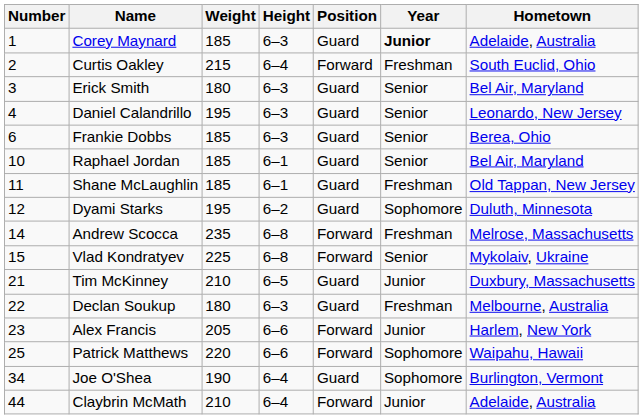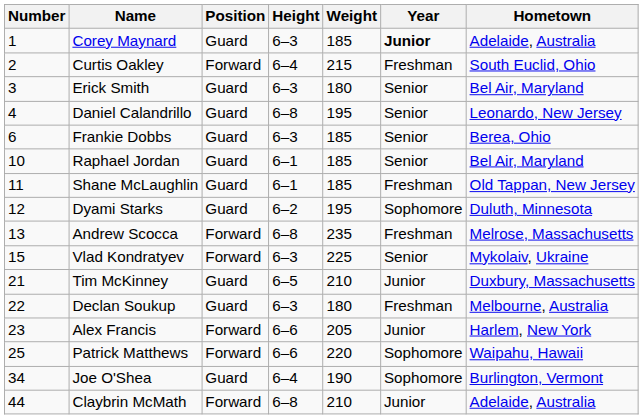 <table class="wikitable">
 <tr>
 <th>Number</th>
 <th>Name</th>
+<th>Position</th>
+<th>Height</th>
 <th>Weight</th>
-<th>Height</th>
-<th>Position</th>
 <th>Year</th>
 <th>Hometown</th>
 </tr>
 <tr>
 <td>1</td>
 <td><a href='#'>Corey Maynard</a></td>
+<td>Guard</td>
+<td>6–3</td>
 <td>185</td>
-<td>6–3</td>
-<td>Guard</td>
 <td><strong>Junior</strong></td>
 <td><a href='#'>Adelaide</a>, <a href='#'>Australia</a></td>
 </tr>
 <tr>
 <td>2</td>
 <td>Curtis Oakley</td>
+<td>Forward</td>
+<td>6–4</td>
 <td>215</td>
-<td>6–4</td>
-<td>Forward</td>
 <td>Freshman</td>
 <td><a href='#'>South Euclid, Ohio</a></td>
 </tr>
 <tr>
 <td>3</td>
 <td>Erick Smith</td>
+<td>Guard</td>
+<td>6–3</td>
 <td>180</td>
-<td>6–3</td>
-<td>Guard</td>
 <td>Senior</td>
 <td><a href='#'>Bel Air, Maryland</a></td>
 </tr>
 <tr>
 <td>4</td>
 <td>Daniel Calandrillo</td>
+<td>Guard</td>
+<td>6–8</td>
 <td>195</td>
-<td>6–3</td>
-<td>Guard</td>
 <td>Senior</td>
 <td><a href='#'>Leonardo, New Jersey</a></td>
 </tr>
 <tr>
 <td>6</td>
 <td>Frankie Dobbs</td>
+<td>Guard</td>
+<td>6–3</td>
 <td>185</td>
-<td>6–3</td>
-<td>Guard</td>
 <td>Senior</td>
 <td><a href='#'>Berea, Ohio</a></td>
 </tr>
 <tr>
 <td>10</td>
 <td>Raphael Jordan</td>
+<td>Guard</td>
+<td>6–1</td>
 <td>185</td>
-<td>6–1</td>
-<td>Guard</td>
 <td>Senior</td>
 <td><a href='#'>Bel Air, Maryland</a></td>
 </tr>
 <tr>
 <td>11</td>
 <td>Shane McLaughlin</td>
+<td>Guard</td>
+<td>6–1</td>
 <td>185</td>
-<td>6–1</td>
-<td>Guard</td>
 <td>Freshman</td>
 <td><a href='#'>Old Tappan, New Jersey</a></td>
 </tr>
 <tr>
 <td>12</td>
 <td>Dyami Starks</td>
+<td>Guard</td>
+<td>6–2</td>
 <td>195</td>
-<td>6–2</td>
-<td>Guard</td>
 <td>Sophomore</td>
 <td><a href='#'>Duluth, Minnesota</a></td>
 </tr>
 <tr>
-<td>14</td>
+<td>13</td>
 <td>Andrew Scocca</td>
+<td>Forward</td>
+<td>6–8</td>
 <td>235</td>
-<td>6–8</td>
-<td>Forward</td>
 <td>Freshman</td>
 <td><a href='#'>Melrose, Massachusetts</a></td>
 </tr>
 <tr>
 <td>15</td>
 <td>Vlad Kondratyev</td>
+<td>Forward</td>
+<td>6–3</td>
 <td>225</td>
-<td>6–8</td>
-<td>Forward</td>
 <td>Senior</td>
 <td><a href='#'>Mykolaiv</a>, <a href='#'>Ukraine</a></td>
 </tr>
 <tr>
 <td>21</td>
 <td>Tim McKinney</td>
+<td>Guard</td>
+<td>6–5</td>
 <td>210</td>
-<td>6–5</td>
-<td>Guard</td>
 <td>Junior</td>
 <td><a href='#'>Duxbury, Massachusetts</a></td>
 </tr>
 <tr>
 <td>22</td>
 <td>Declan Soukup</td>
+<td>Guard</td>
+<td>6–3</td>
 <td>180</td>
-<td>6–3</td>
-<td>Guard</td>
 <td>Freshman</td>
 <td><a href='#'>Melbourne</a>, <a href='#'>Australia</a></td>
 </tr>
 <tr>
 <td>23</td>
 <td>Alex Francis</td>
+<td>Forward</td>
+<td>6–6</td>
 <td>205</td>
-<td>6–6</td>
-<td>Forward</td>
 <td>Junior</td>
 <td><a href='#'>Harlem</a>, <a href='#'>New York</a></td>
 </tr>
 <tr>
 <td>25</td>
 <td>Patrick Matthews</td>
+<td>Forward</td>
+<td>6–6</td>
 <td>220</td>
-<td>6–6</td>
-<td>Forward</td>
 <td>Sophomore</td>
 <td><a href='#'>Waipahu, Hawaii</a></td>
 </tr>
 <tr>
 <td>34</td>
 <td>Joe O'Shea</td>
+<td>Guard</td>
+<td>6–4</td>
 <td>190</td>
-<td>6–4</td>
-<td>Guard</td>
 <td>Sophomore</td>
 <td><a href='#'>Burlington, Vermont</a></td>
 </tr>
 <tr>
 <td>44</td>
 <td>Claybrin McMath</td>
+<td>Forward</td>
+<td>6–8</td>
 <td>210</td>
-<td>6–4</td>
-<td>Forward</td>
 <td>Junior</td>
 <td><a href='#'>Adelaide</a>, <a href='#'>Australia</a></td>
 </tr>
 </table>
